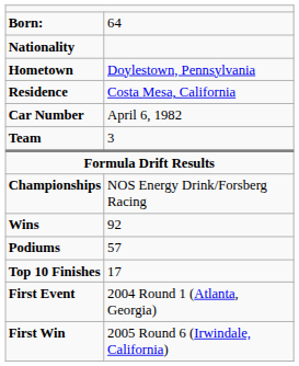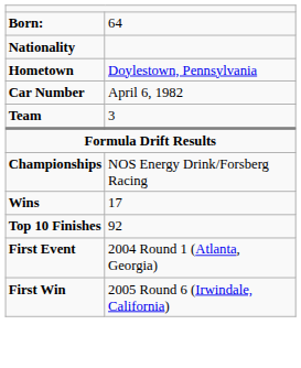 <table class="wikitable mw-collapsible toccolours" style="float:right; margin-left:1em; width:300px; font-size:90%;">
 <tr style="vertical-align: top;">
 <td colspan="2" align="center"></td>
 </tr>
 <tr style="vertical-align: top;">
 <td width=90><strong>Born:</strong></td>
 <td>64</td>
 </tr>
 <tr style="vertical-align: top;">
 <td><strong>Nationality</strong></td>
 <td></td>
 </tr>
 <tr>
 <td><strong>Hometown</strong></td>
 <td><a href='#'>Doylestown, Pennsylvania</a></td>
-</tr>
-<tr>
-<td><strong>Residence</strong></td>
-<td><a href='#'>Costa Mesa, California</a></td>
 </tr>
 <tr>
 <td><strong>Car Number</strong></td>
 <td>April 6, 1982</td>
 </tr>
 <tr>
 <td><strong>Team</strong></td>
 <td>3</td>
 </tr>
 <tr>
 <td colspan="2" align="center" style="border-top:3px solid grey;"><strong>Formula Drift Results</strong></td>
 </tr>
 <tr style="vertical-align: top;">
 <td><strong>Championships</strong></td>
 <td>NOS Energy Drink/Forsberg Racing</td>
 </tr>
 <tr style="vertical-align: top;">
 <td><strong>Wins</strong></td>
-<td>92</td>
-</tr>
-<tr>
-<td><strong>Podiums</strong></td>
-<td>57</td>
+<td>17</td>
 </tr>
 <tr>
 <td><strong>Top 10 Finishes</strong></td>
-<td>17</td>
+<td>92</td>
 </tr>
 <tr style="vertical-align: top;">
 <td><strong>First Event</strong></td>
 <td>2004 Round 1 (<a href='#'>Atlanta</a>, Georgia)</td>
 </tr>
 <tr style="vertical-align: top;">
 <td><strong>First Win</strong></td>
 <td>2005 Round 6 (<a href='#'>Irwindale, California</a>)</td>
 </tr>
 </table>
